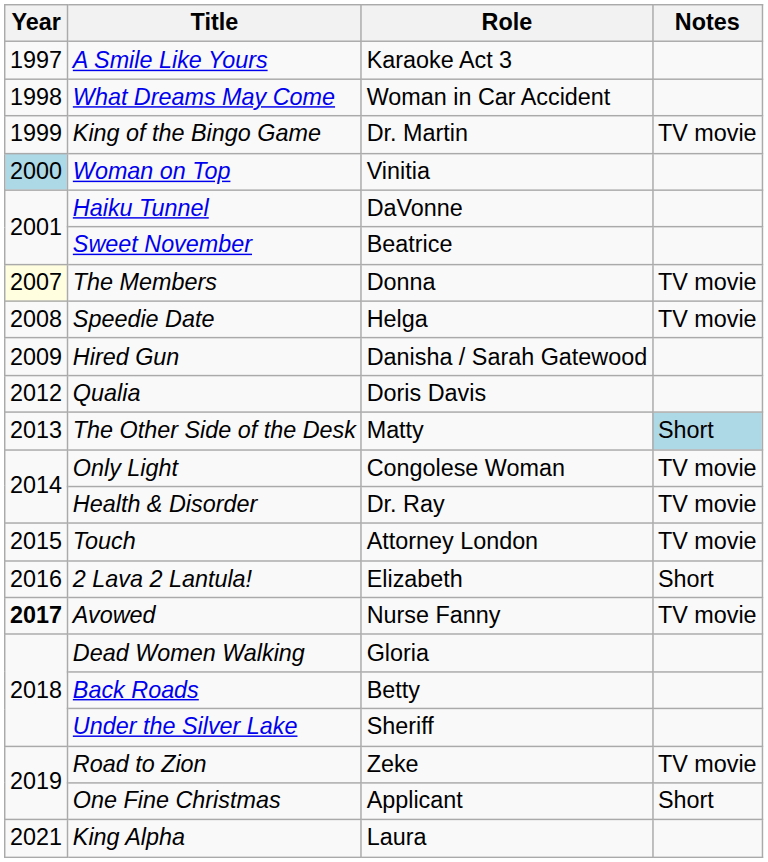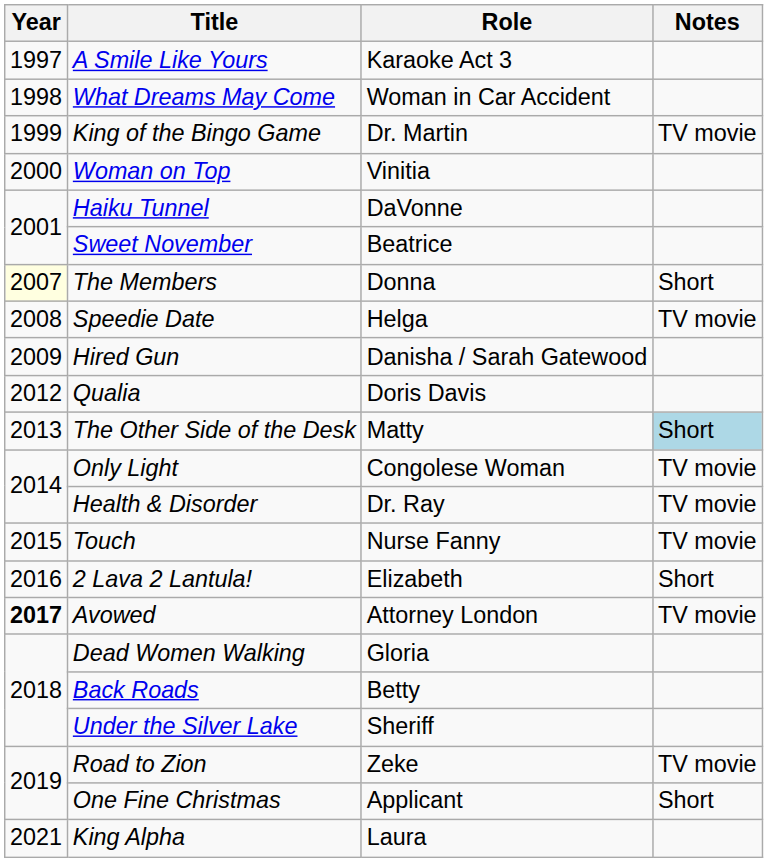 <table class="wikitable plainrowheaders sortable" style="margin-right: 0;">
 <tr>
 <th scope="col">Year</th>
 <th scope="col">Title</th>
 <th scope="col">Role</th>
 <th scope="col" class="unsortable">Notes</th>
 </tr>
 <tr>
 <td>1997</td>
 <td><em><a href='#'>A Smile Like Yours</a></em></td>
 <td>Karaoke Act 3</td>
 <td></td>
 </tr>
 <tr>
 <td>1998</td>
 <td><em><a href='#'>What Dreams May Come</a></em></td>
 <td>Woman in Car Accident</td>
 <td></td>
 </tr>
 <tr>
 <td>1999</td>
 <td><em>King of the Bingo Game</em></td>
 <td>Dr. Martin</td>
 <td>TV movie</td>
 </tr>
 <tr>
-<td style="background: lightblue;">2000</td>
+<td>2000</td>
 <td><em><a href='#'>Woman on Top</a></em></td>
 <td>Vinitia</td>
 <td></td>
 </tr>
 <tr>
 <td rowspan="2">2001</td>
 <td><em><a href='#'>Haiku Tunnel</a></em></td>
 <td>DaVonne</td>
 <td></td>
 </tr>
 <tr>
 <td><em><a href='#'>Sweet November</a></em></td>
 <td>Beatrice</td>
 <td></td>
 </tr>
 <tr>
 <td style="background: lightyellow;">2007</td>
 <td><em>The Members</em></td>
 <td>Donna</td>
-<td>TV movie</td>
+<td>Short</td>
 </tr>
 <tr>
 <td>2008</td>
 <td><em>Speedie Date</em></td>
 <td>Helga</td>
 <td>TV movie</td>
 </tr>
 <tr>
 <td>2009</td>
 <td><em>Hired Gun</em></td>
 <td>Danisha / Sarah Gatewood</td>
 <td></td>
 </tr>
 <tr>
 <td>2012</td>
 <td><em>Qualia</em></td>
 <td>Doris Davis</td>
 <td></td>
 </tr>
 <tr>
 <td>2013</td>
 <td><em>The Other Side of the Desk</em></td>
 <td>Matty</td>
 <td style="background: lightblue;">Short</td>
 </tr>
 <tr>
 <td rowspan="2">2014</td>
 <td><em>Only Light</em></td>
 <td>Congolese Woman</td>
 <td>TV movie</td>
 </tr>
 <tr>
 <td><em>Health & Disorder</em></td>
 <td>Dr. Ray</td>
 <td>TV movie</td>
 </tr>
 <tr>
 <td>2015</td>
 <td><em>Touch</em></td>
-<td>Attorney London</td>
+<td>Nurse Fanny</td>
 <td>TV movie</td>
 </tr>
 <tr>
 <td>2016</td>
 <td><em>2 Lava 2 Lantula!</em></td>
 <td>Elizabeth</td>
 <td>Short</td>
 </tr>
 <tr>
 <td><strong>2017</strong></td>
 <td><em>Avowed</em></td>
-<td>Nurse Fanny</td>
+<td>Attorney London</td>
 <td>TV movie</td>
 </tr>
 <tr>
 <td rowspan="3">2018</td>
 <td><em>Dead Women Walking</em></td>
 <td>Gloria</td>
 <td></td>
 </tr>
 <tr>
 <td><em><a href='#'>Back Roads</a></em></td>
 <td>Betty</td>
 <td></td>
 </tr>
 <tr>
 <td><em><a href='#'>Under the Silver Lake</a></em></td>
 <td>Sheriff</td>
 <td></td>
 </tr>
 <tr>
 <td rowspan="2">2019</td>
 <td><em>Road to Zion</em></td>
 <td>Zeke</td>
 <td>TV movie</td>
 </tr>
 <tr>
 <td><em>One Fine Christmas</em></td>
 <td>Applicant</td>
 <td>Short</td>
 </tr>
 <tr>
 <td>2021</td>
 <td><em>King Alpha</em></td>
 <td>Laura</td>
 <td></td>
 </tr>
 </table>
